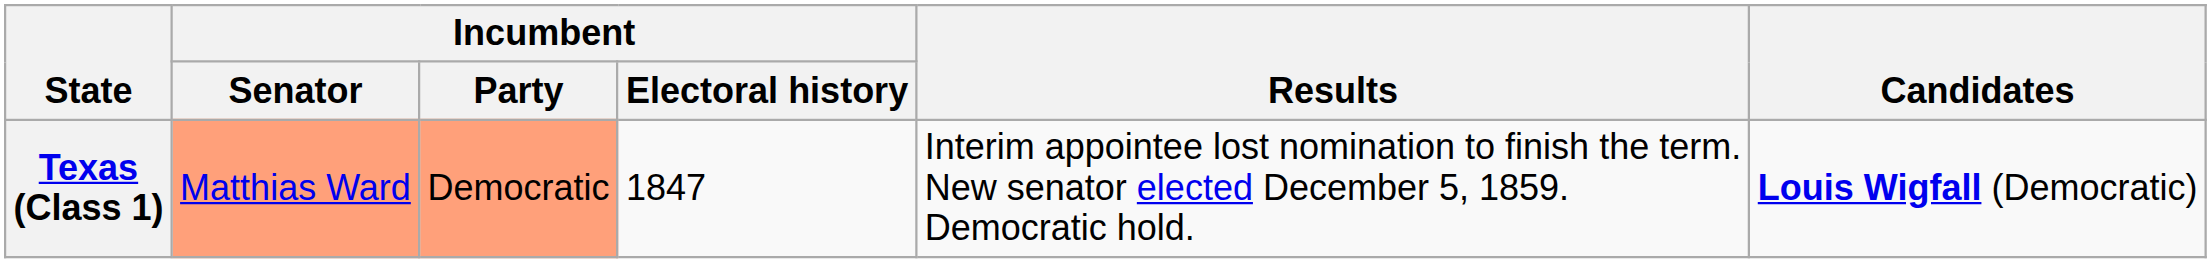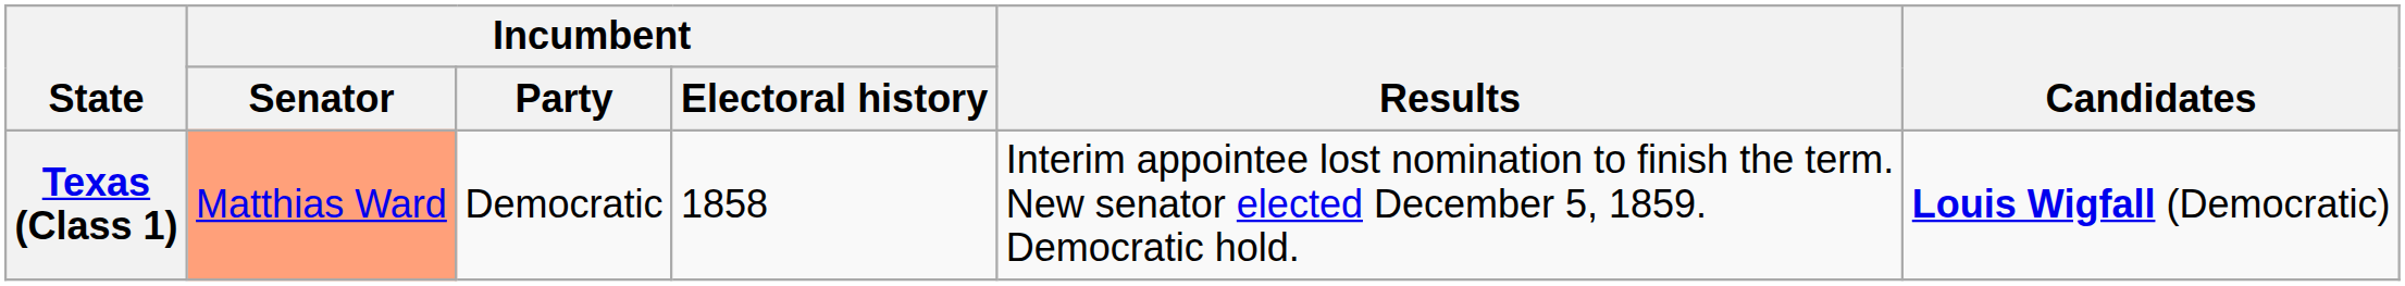 <table class=wikitable>
 <tr valign=bottom>
 <th rowspan=2>State</th>
 <th colspan=3>Incumbent</th>
 <th rowspan=2>Results</th>
 <th rowspan=2>Candidates</th>
 </tr>
 <tr valign=bottom>
 <th>Senator</th>
 <th>Party</th>
 <th>Electoral history</th>
 </tr>
 <tr>
 <th><a href='#'>Texas</a><br>(Class 1)</th>
 <td style="background: lightsalmon;"><a href='#'>Matthias Ward</a></td>
-<td style="background: lightsalmon;">Democratic</td>
-<td nowrap>1847 </td>
+<td>Democratic</td>
+<td nowrap>1858 </td>
 <td>Interim appointee lost nomination to finish the term.<br>New senator <a href='#'>elected</a> December 5, 1859.<br>Democratic hold.</td>
 <td nowrap><strong> <a href='#'>Louis Wigfall</a></strong> (Democratic)<br></td>
 </tr>
 </table>
